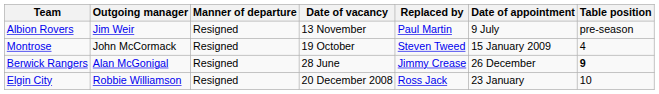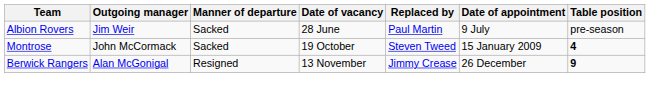 <table class="wikitable">
 <tr>
 <th>Team</th>
 <th>Outgoing manager</th>
 <th>Manner of departure</th>
 <th>Date of vacancy</th>
 <th>Replaced by</th>
 <th>Date of appointment</th>
 <th>Table position</th>
 </tr>
 <tr>
 <td><a href='#'>Albion Rovers</a></td>
 <td> <a href='#'>Jim Weir</a></td>
-<td>Resigned</td>
-<td>13 November</td>
+<td>Sacked</td>
+<td>28 June</td>
 <td> <a href='#'>Paul Martin</a></td>
 <td>9 July</td>
 <td>pre-season</td>
 </tr>
 <tr>
 <td><a href='#'>Montrose</a></td>
 <td> John McCormack</td>
-<td>Resigned</td>
+<td>Sacked</td>
 <td>19 October</td>
 <td> <a href='#'>Steven Tweed</a></td>
 <td>15 January 2009</td>
-<td>4</td>
+<td><strong>4</strong></td>
 </tr>
 <tr>
 <td><a href='#'>Berwick Rangers</a></td>
 <td> <a href='#'>Alan McGonigal</a></td>
 <td>Resigned</td>
-<td>28 June</td>
+<td>13 November</td>
 <td> <a href='#'>Jimmy Crease</a></td>
 <td>26 December</td>
 <td><strong>9</strong></td>
 </tr>
-<tr>
-<td><a href='#'>Elgin City</a></td>
-<td> <a href='#'>Robbie Williamson</a></td>
-<td>Resigned</td>
-<td>20 December 2008</td>
-<td> <a href='#'>Ross Jack</a></td>
-<td>23 January</td>
-<td>10</td>
-</tr>
 </table>
